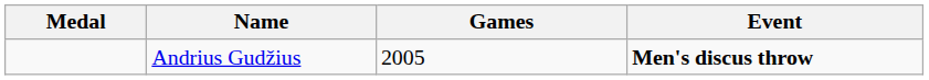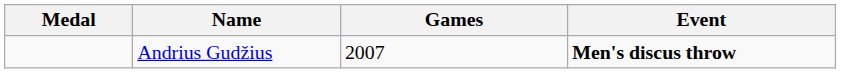 <table class="wikitable sortable">
 <tr>
 <th style="width:6em">Medal</th>
 <th style="width:10em">Name</th>
 <th style="width:11em">Games</th>
 <th style="width:13em">Event</th>
 </tr>
 <tr>
 <td></td>
 <td><a href='#'>Andrius Gudžius</a></td>
-<td>2005</td>
+<td>2007</td>
 <td><strong>Men's discus throw</strong></td>
 </tr>
 </table>
